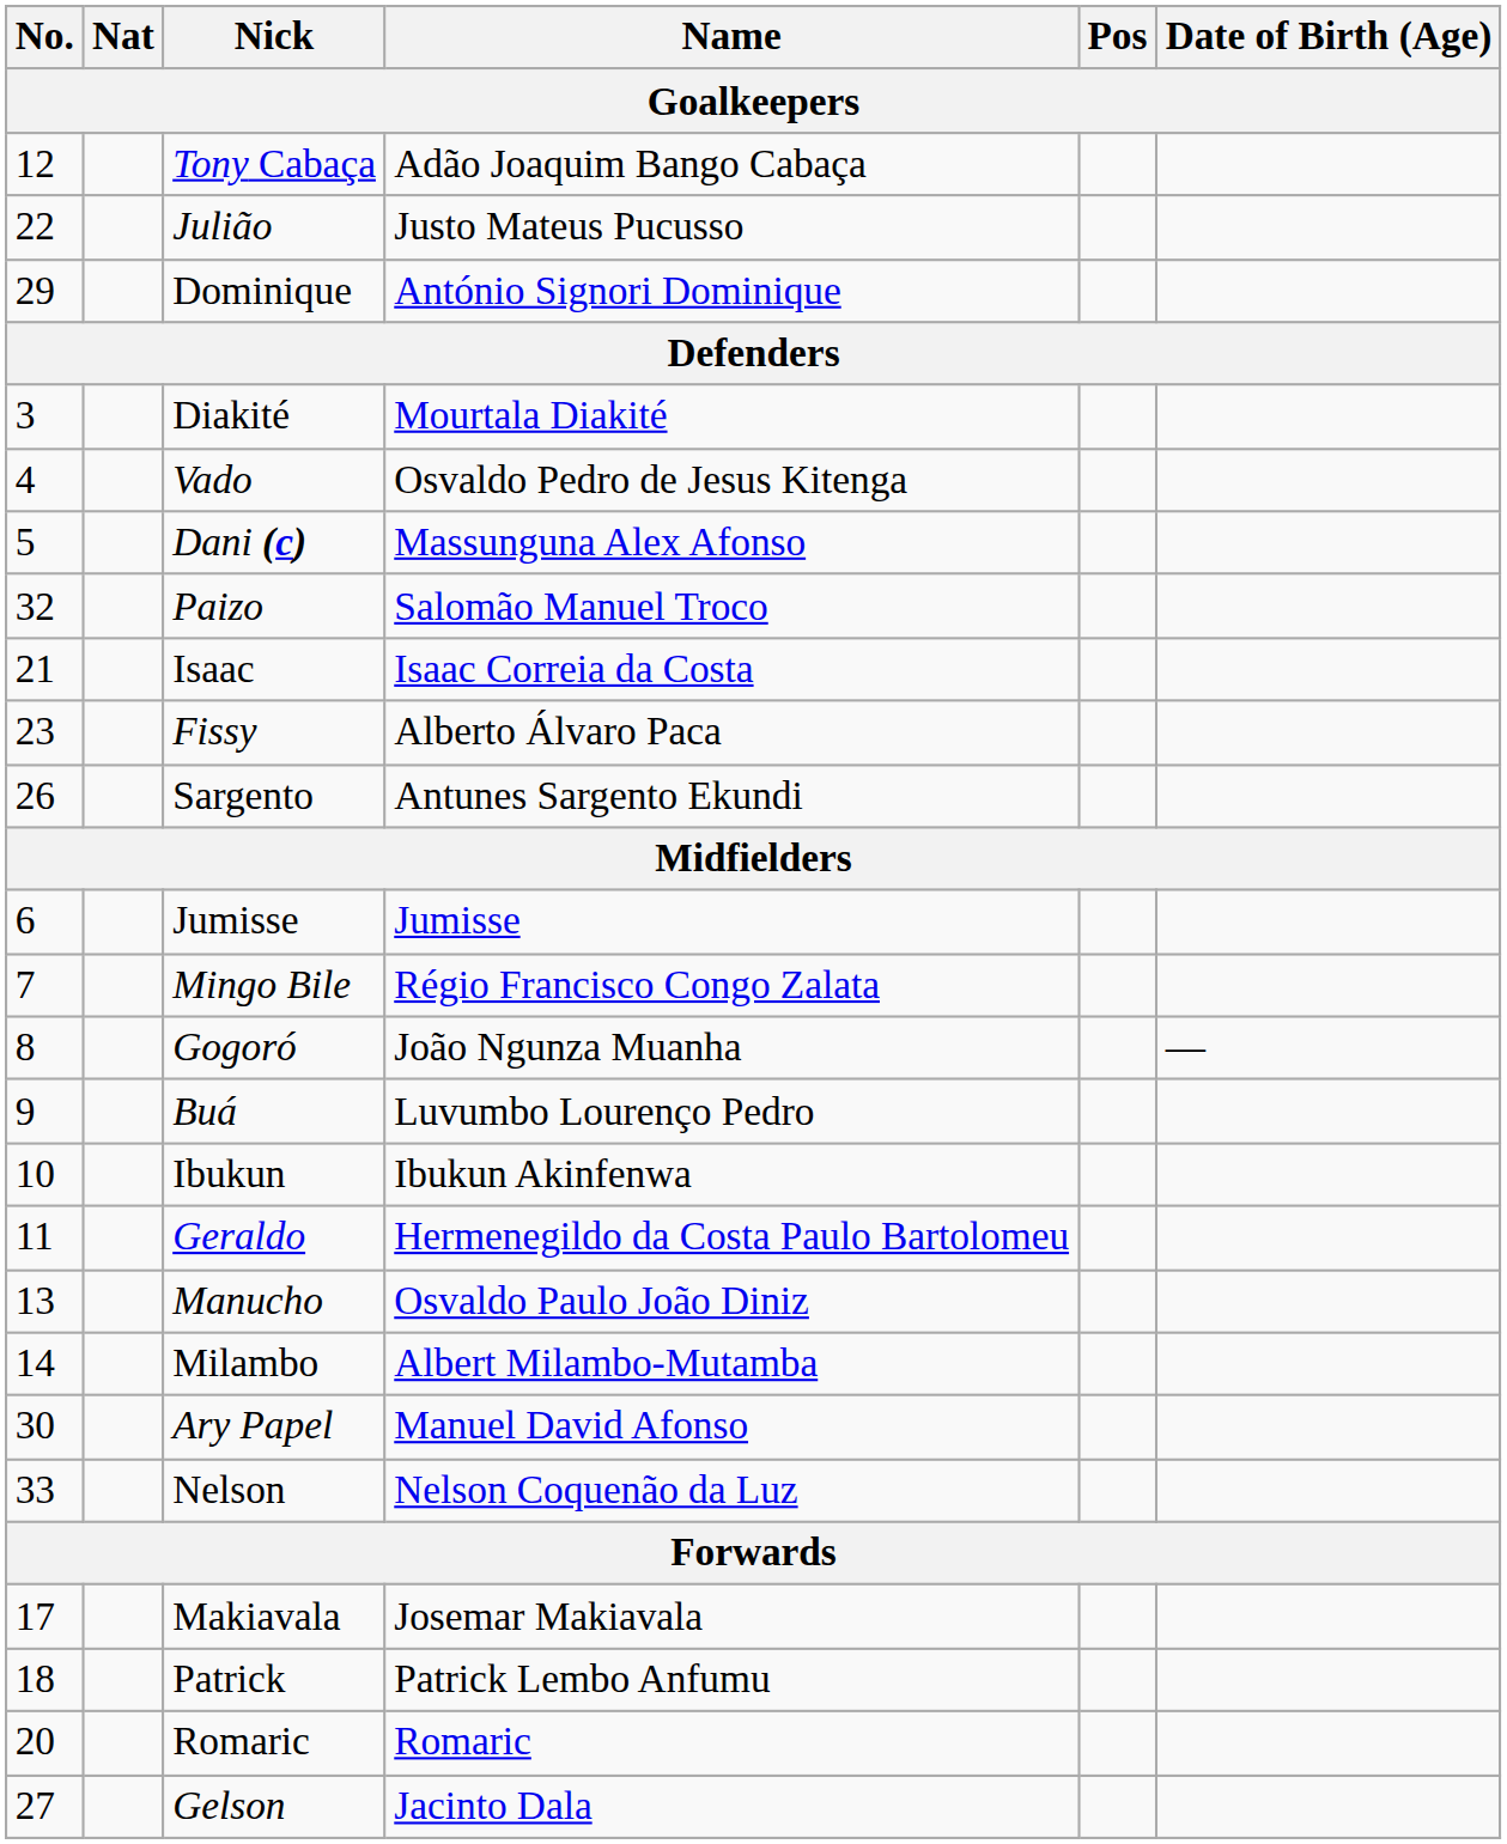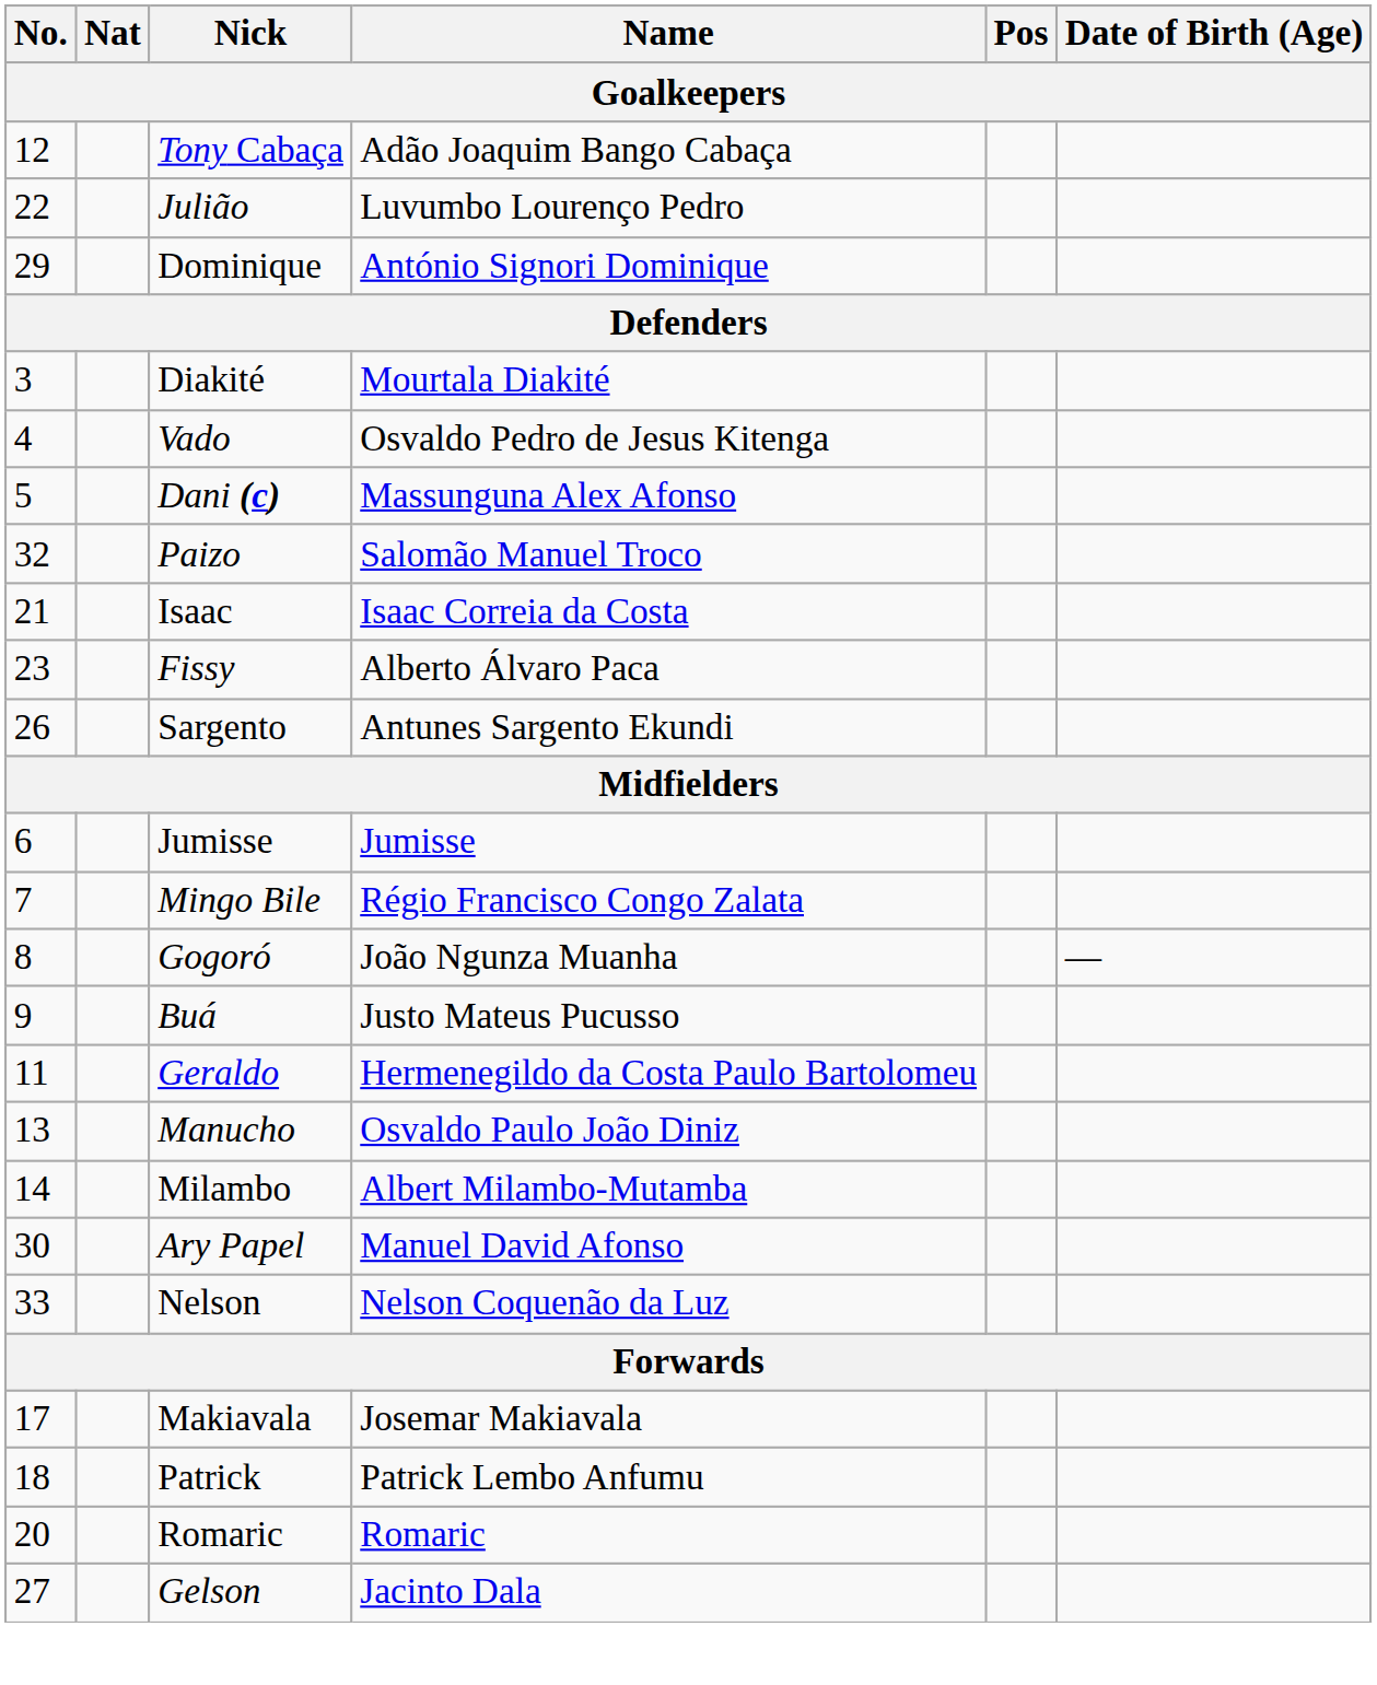 <table class="wikitable ve-ce-branchNode ve-ce-tableNode">
 <tr>
 <th>No.</th>
 <th>Nat</th>
 <th>Nick</th>
 <th>Name</th>
 <th>Pos</th>
 <th>Date of Birth (Age)</th>
 </tr>
 <tr>
 <th colspan="6">Goalkeepers</th>
 </tr>
 <tr>
 <td>12</td>
 <td></td>
 <td><a href='#'><em>Tony</em> Cabaça</a></td>
 <td>Adão Joaquim Bango Cabaça</td>
 <td></td>
 <td></td>
 </tr>
 <tr>
 <td>22</td>
 <td></td>
 <td><em>Julião</em></td>
-<td>Justo Mateus Pucusso</td>
+<td>Luvumbo Lourenço Pedro</td>
 <td></td>
 <td></td>
 </tr>
 <tr>
 <td>29</td>
 <td></td>
 <td>Dominique</td>
 <td><a href='#'>António Signori Dominique</a></td>
 <td></td>
 <td></td>
 </tr>
 <tr>
 <th colspan="6">Defenders</th>
 </tr>
 <tr>
 <td>3</td>
 <td></td>
 <td>Diakité</td>
 <td><a href='#'>Mourtala Diakité</a></td>
 <td></td>
 <td></td>
 </tr>
 <tr>
 <td>4</td>
 <td></td>
 <td><em>Vado</em></td>
 <td>Osvaldo Pedro de Jesus Kitenga</td>
 <td></td>
 <td></td>
 </tr>
 <tr>
 <td>5</td>
 <td></td>
 <td><em>Dani</em> <strong><em>(<a href='#'>c</a>)</em></strong></td>
 <td><a href='#'>Massunguna Alex Afonso</a></td>
 <td></td>
 <td></td>
 </tr>
 <tr>
 <td>32</td>
 <td></td>
 <td><em>Paizo</em></td>
 <td><a href='#'>Salomão Manuel Troco</a></td>
 <td></td>
 <td></td>
 </tr>
 <tr>
 <td>21</td>
 <td></td>
 <td>Isaac</td>
 <td><a href='#'>Isaac Correia da Costa</a></td>
 <td></td>
 <td></td>
 </tr>
 <tr>
 <td>23</td>
 <td></td>
 <td><em>Fissy</em></td>
 <td>Alberto Álvaro Paca</td>
 <td></td>
 <td></td>
 </tr>
 <tr>
 <td>26</td>
 <td></td>
 <td>Sargento</td>
 <td>Antunes Sargento Ekundi</td>
 <td></td>
 <td></td>
 </tr>
 <tr>
 <th colspan="6">Midfielders</th>
 </tr>
 <tr>
 <td>6</td>
 <td></td>
 <td>Jumisse</td>
 <td><a href='#'>Jumisse</a></td>
 <td></td>
 <td></td>
 </tr>
 <tr>
 <td>7</td>
 <td></td>
 <td><em>Mingo Bile</em></td>
 <td><a href='#'>Régio Francisco Congo Zalata</a></td>
 <td></td>
 <td></td>
 </tr>
 <tr>
 <td>8</td>
 <td></td>
 <td><em>Gogoró</em></td>
 <td>João Ngunza Muanha</td>
 <td></td>
 <td>—</td>
 </tr>
 <tr>
 <td>9</td>
 <td></td>
 <td><em>Buá</em></td>
-<td>Luvumbo Lourenço Pedro</td>
-<td></td>
-<td></td>
-</tr>
-<tr>
-<td>10</td>
-<td></td>
-<td>Ibukun</td>
-<td>Ibukun Akinfenwa</td>
+<td>Justo Mateus Pucusso</td>
 <td></td>
 <td></td>
 </tr>
 <tr>
 <td>11</td>
 <td></td>
 <td><em><a href='#'>Geraldo</a></em></td>
 <td><a href='#'>Hermenegildo da Costa Paulo Bartolomeu</a></td>
 <td></td>
 <td></td>
 </tr>
 <tr>
 <td>13</td>
 <td></td>
 <td><em>Manucho</em></td>
 <td><a href='#'>Osvaldo Paulo João Diniz</a></td>
 <td></td>
 <td></td>
 </tr>
 <tr>
 <td>14</td>
 <td></td>
 <td>Milambo</td>
 <td><a href='#'>Albert Milambo-Mutamba</a></td>
 <td></td>
 <td></td>
 </tr>
 <tr>
 <td>30</td>
 <td></td>
 <td><em>Ary Papel</em></td>
 <td><a href='#'>Manuel David Afonso</a></td>
 <td></td>
 <td></td>
 </tr>
 <tr>
 <td>33</td>
 <td></td>
 <td>Nelson</td>
 <td><a href='#'>Nelson Coquenão da Luz</a></td>
 <td></td>
 <td></td>
 </tr>
 <tr>
 <th colspan="6">Forwards</th>
 </tr>
 <tr>
 <td>17</td>
 <td></td>
 <td>Makiavala</td>
 <td>Josemar Makiavala</td>
 <td></td>
 <td></td>
 </tr>
 <tr>
 <td>18</td>
 <td></td>
 <td>Patrick</td>
 <td>Patrick Lembo Anfumu</td>
 <td></td>
 <td></td>
 </tr>
 <tr>
 <td>20</td>
 <td></td>
 <td>Romaric</td>
 <td><a href='#'>Romaric</a></td>
 <td></td>
 <td></td>
 </tr>
 <tr>
 <td>27</td>
 <td></td>
 <td><em>Gelson</em></td>
 <td><a href='#'>Jacinto  Dala</a></td>
 <td></td>
 <td></td>
 </tr>
 </table>
